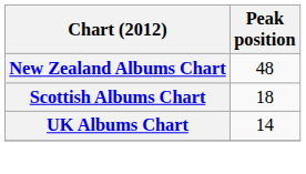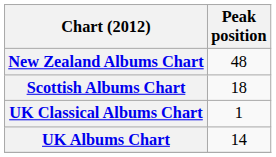 <table class="wikitable sortable plainrowheaders">
 <tr>
 <th>Chart (2012)</th>
 <th>Peak<br>position</th>
 </tr>
 <tr>
 <th scope="row"><a href='#'>New Zealand Albums Chart</a></th>
 <td style="text-align:center;">48</td>
 </tr>
 <tr>
 <th scope="row"><a href='#'>Scottish Albums Chart</a></th>
 <td style="text-align:center;">18</td>
 </tr>
 <tr>
+<th scope="row"><a href='#'>UK Classical Albums Chart</a></th>
+<td style="text-align:center;">1</td>
+</tr>
+<tr>
 <th scope="row"><a href='#'>UK Albums Chart</a></th>
 <td style="text-align:center;">14</td>
 </tr>
 <tr>
 </tr>
 </table>
